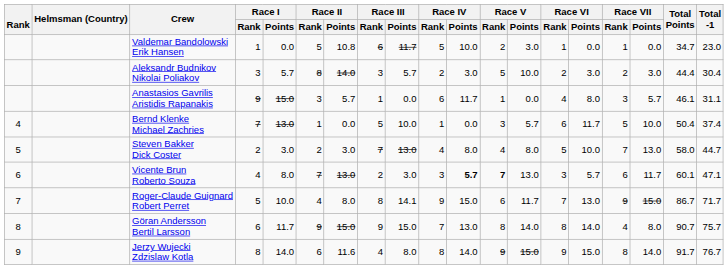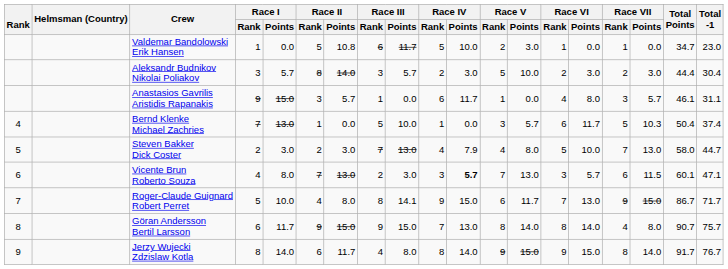 <table class="wikitable" style="text-align:right; font-size:90%">
 <tr>
 <th rowspan="2"><br>Rank</th>
 <th rowspan="2">Helmsman (Country)</th>
 <th rowspan="2">Crew</th>
 <th colspan="2">Race I</th>
 <th colspan="2">Race II</th>
 <th colspan="2">Race III</th>
 <th colspan="2">Race IV</th>
 <th colspan="2">Race V</th>
 <th colspan="2">Race VI</th>
 <th colspan="2">Race VII</th>
 <th rowspan="2">Total <br>Points <br> </th>
 <th rowspan="2">Total<br>-1<br> </th>
 </tr>
 <tr>
 <th>Rank</th>
 <th>Points</th>
 <th>Rank</th>
 <th>Points</th>
 <th>Rank</th>
 <th>Points</th>
 <th>Rank</th>
 <th>Points</th>
 <th>Rank</th>
 <th>Points</th>
 <th>Rank</th>
 <th>Points</th>
 <th>Rank</th>
 <th>Points</th>
 </tr>
 <tr>
 <td align=center></td>
 <td align=left></td>
 <td align=left><a href='#'>Valdemar Bandolowski</a>  <br> <a href='#'>Erik Hansen</a> </td>
 <td>1</td>
 <td>0.0</td>
 <td>5</td>
 <td>10.8</td>
 <td><s>6</s></td>
 <td><s>11.7</s></td>
 <td>5</td>
 <td>10.0</td>
 <td>2</td>
 <td>3.0</td>
 <td>1</td>
 <td>0.0</td>
 <td>1</td>
 <td>0.0</td>
 <td>34.7</td>
 <td>23.0</td>
 </tr>
 <tr>
 <td align=center></td>
 <td align=left></td>
 <td align=left><a href='#'>Aleksandr Budnikov</a>  <br> <a href='#'>Nikolai Poliakov</a> </td>
 <td>3</td>
 <td>5.7</td>
 <td><s>8</s></td>
 <td><s>14.0</s></td>
 <td>3</td>
 <td>5.7</td>
 <td>2</td>
 <td>3.0</td>
 <td>5</td>
 <td>10.0</td>
 <td>2</td>
 <td>3.0</td>
 <td>2</td>
 <td>3.0</td>
 <td>44.4</td>
 <td>30.4</td>
 </tr>
 <tr>
 <td align=center></td>
 <td align=left></td>
 <td align=left><a href='#'>Anastasios Gavrilis</a>  <br> <a href='#'>Aristidis Rapanakis</a> </td>
 <td><s>9</s></td>
 <td><s>15.0</s></td>
 <td>3</td>
 <td>5.7</td>
 <td>1</td>
 <td>0.0</td>
 <td>6</td>
 <td>11.7</td>
 <td>1</td>
 <td>0.0</td>
 <td>4</td>
 <td>8.0</td>
 <td>3</td>
 <td>5.7</td>
 <td>46.1</td>
 <td>31.1</td>
 </tr>
 <tr>
 <td align=center>4</td>
 <td align=left></td>
 <td align=left><a href='#'>Bernd Klenke</a>  <br> <a href='#'>Michael Zachries</a> </td>
 <td><s>7</s></td>
 <td><s>13.0</s></td>
 <td>1</td>
 <td>0.0</td>
 <td>5</td>
 <td>10.0</td>
 <td>1</td>
 <td>0.0</td>
 <td>3</td>
 <td>5.7</td>
 <td>6</td>
 <td>11.7</td>
 <td>5</td>
-<td>10.0</td>
+<td>10.3</td>
 <td>50.4</td>
 <td>37.4</td>
 </tr>
 <tr>
 <td align=center>5</td>
 <td align=left></td>
 <td align=left><a href='#'>Steven Bakker</a>  <br> <a href='#'>Dick Coster</a> </td>
 <td>2</td>
 <td>3.0</td>
 <td>2</td>
 <td>3.0</td>
 <td><s>7</s></td>
 <td><s>13.0</s></td>
 <td>4</td>
-<td>8.0</td>
+<td>7.9</td>
 <td>4</td>
 <td>8.0</td>
 <td>5</td>
 <td>10.0</td>
 <td>7</td>
 <td>13.0</td>
 <td>58.0</td>
 <td>44.7</td>
 </tr>
 <tr>
 <td align=center>6</td>
 <td align=left></td>
 <td align=left><a href='#'>Vicente Brun</a>  <br> <a href='#'>Roberto Souza</a> </td>
 <td>4</td>
 <td>8.0</td>
 <td><s>7</s></td>
 <td><s>13.0</s></td>
 <td>2</td>
 <td>3.0</td>
 <td>3</td>
 <td><strong>5.7</strong></td>
-<td><strong>7</strong></td>
+<td>7</td>
 <td>13.0</td>
 <td>3</td>
 <td>5.7</td>
 <td>6</td>
-<td>11.7</td>
+<td>11.5</td>
 <td>60.1</td>
 <td>47.1</td>
 </tr>
 <tr>
 <td align=center>7</td>
 <td align=left></td>
 <td align=left><a href='#'>Roger-Claude Guignard</a>  <br> <a href='#'>Robert Perret</a> </td>
 <td>5</td>
 <td>10.0</td>
 <td>4</td>
 <td>8.0</td>
 <td>8</td>
 <td>14.1</td>
 <td>9</td>
 <td>15.0</td>
 <td>6</td>
 <td>11.7</td>
 <td>7</td>
 <td>13.0</td>
 <td><s>9</s></td>
 <td><s>15.0</s></td>
 <td>86.7</td>
 <td>71.7</td>
 </tr>
 <tr>
 <td align=center>8</td>
 <td align=left></td>
 <td align=left><a href='#'>Göran Andersson</a>  <br> <a href='#'>Bertil Larsson</a> </td>
 <td>6</td>
 <td>11.7</td>
 <td><s>9</s></td>
 <td><s>15.0</s></td>
 <td>9</td>
 <td>15.0</td>
 <td>7</td>
 <td>13.0</td>
 <td>8</td>
 <td>14.0</td>
 <td>8</td>
 <td>14.0</td>
 <td>4</td>
 <td>8.0</td>
 <td>90.7</td>
 <td>75.7</td>
 </tr>
 <tr>
 <td align=center>9</td>
 <td align=left></td>
 <td align=left><a href='#'>Jerzy Wujecki</a>  <br> <a href='#'>Zdzislaw Kotla</a> </td>
 <td>8</td>
 <td>14.0</td>
 <td>6</td>
-<td>11.6</td>
+<td>11.7</td>
 <td>4</td>
 <td>8.0</td>
 <td>8</td>
 <td>14.0</td>
 <td><s>9</s></td>
 <td><s>15.0</s></td>
 <td>9</td>
 <td>15.0</td>
 <td>8</td>
 <td>14.0</td>
 <td>91.7</td>
 <td>76.7</td>
 </tr>
 </table>
